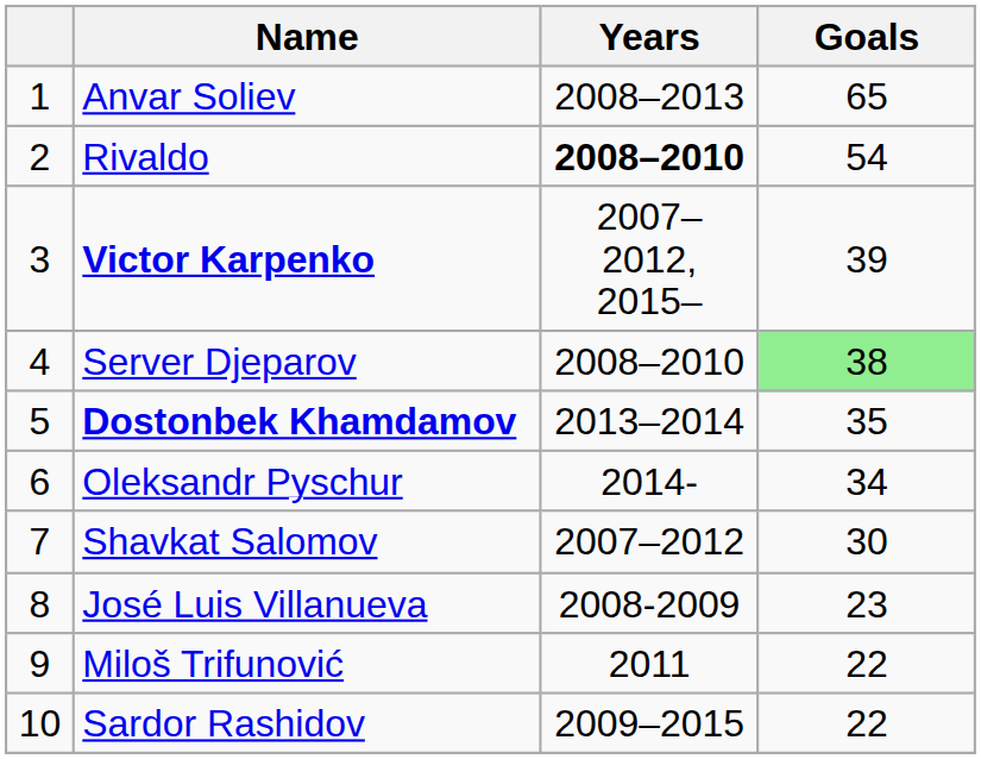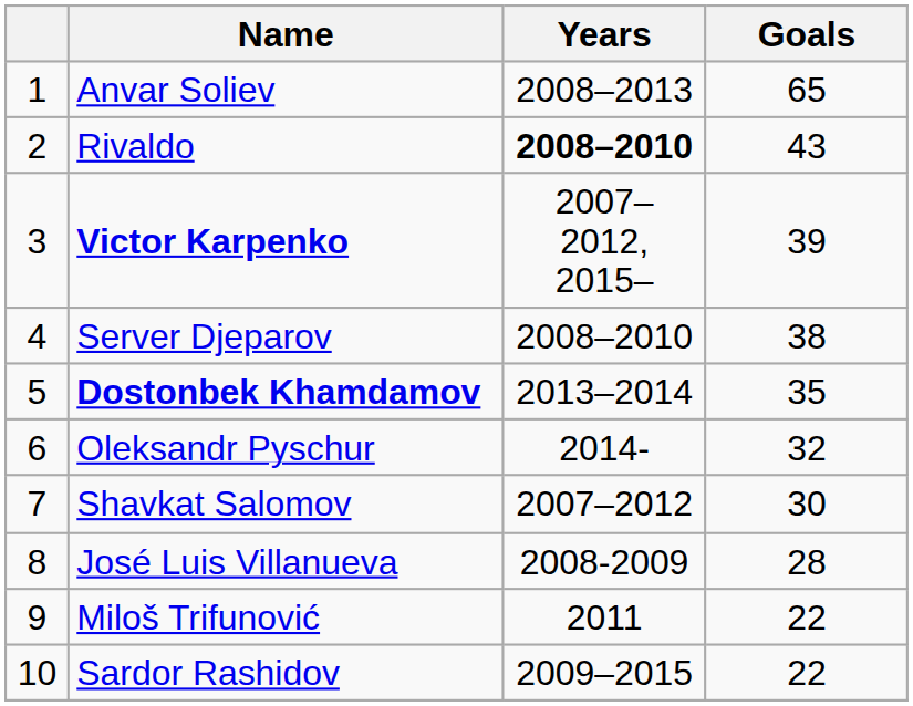 <table class="wikitable sortable"  style="text-align:center; font-size:95%; ">
 <tr>
 <th width=20px></th>
 <th width=180px>Name</th>
 <th width=80px>Years</th>
 <th width=80px>Goals</th>
 </tr>
 <tr>
 <td>1</td>
 <td align=left> <a href='#'>Anvar Soliev</a></td>
 <td>2008–2013</td>
 <td>65</td>
 </tr>
 <tr>
 <td>2</td>
 <td align=left> <a href='#'>Rivaldo</a></td>
 <td><strong>2008–2010</strong></td>
-<td>54</td>
+<td>43</td>
 </tr>
 <tr>
 <td>3</td>
 <td align=left> <strong><a href='#'>Victor Karpenko</a></strong></td>
 <td>2007–2012, 2015–</td>
 <td>39</td>
 </tr>
 <tr>
 <td>4</td>
 <td align=left> <a href='#'>Server Djeparov</a></td>
 <td>2008–2010</td>
-<td style="background: lightgreen;">38</td>
+<td>38</td>
 </tr>
 <tr>
 <td>5</td>
 <td align=left> <strong><a href='#'>Dostonbek Khamdamov</a></strong></td>
 <td>2013–2014</td>
 <td>35</td>
 </tr>
 <tr>
 <td>6</td>
 <td align=left> <a href='#'>Oleksandr Pyschur</a></td>
 <td>2014-</td>
-<td>34</td>
+<td>32</td>
 </tr>
 <tr>
 <td>7</td>
 <td align=left> <a href='#'>Shavkat Salomov</a></td>
 <td>2007–2012</td>
 <td>30</td>
 </tr>
 <tr>
 <td>8</td>
 <td align=left> <a href='#'>José Luis Villanueva</a></td>
 <td>2008-2009</td>
-<td>23</td>
+<td>28</td>
 </tr>
 <tr>
 <td>9</td>
 <td align=left> <a href='#'>Miloš Trifunović</a></td>
 <td>2011</td>
 <td>22</td>
 </tr>
 <tr>
 <td>10</td>
 <td align=left> <a href='#'>Sardor Rashidov</a></td>
 <td>2009–2015</td>
 <td>22</td>
 </tr>
 <tr>
 </tr>
 </table>
